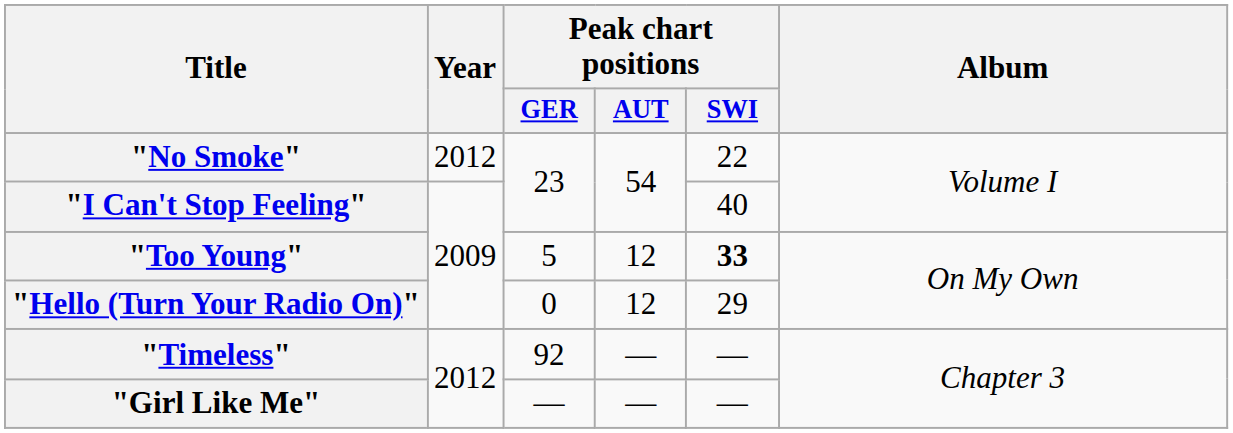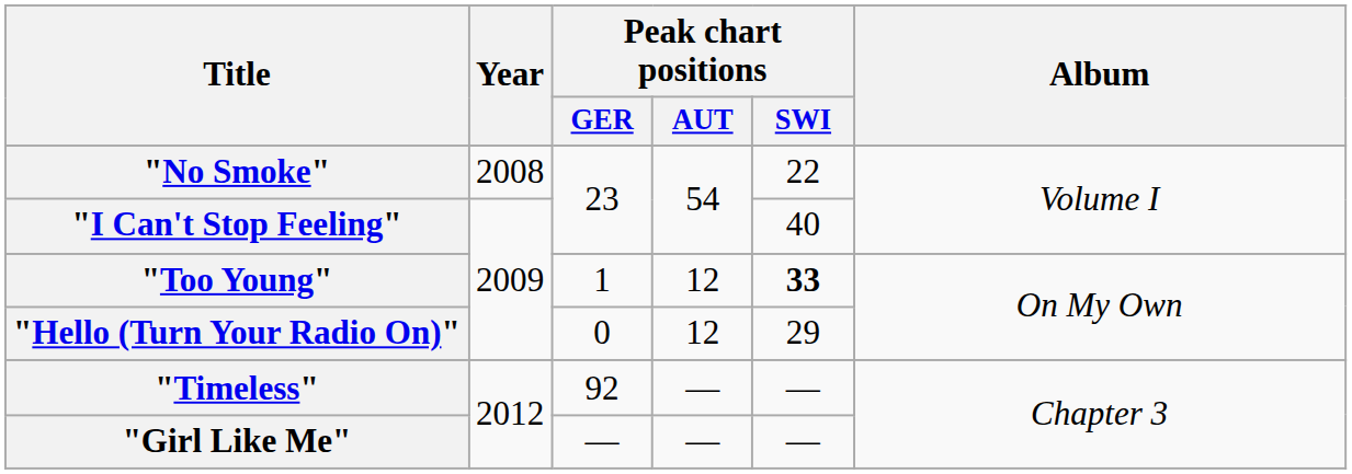 <table class="wikitable plainrowheaders" style="text-align:center;">
 <tr>
 <th scope="col" rowspan="2">Title</th>
 <th scope="col" rowspan="2" style="width:2em;">Year</th>
 <th scope="col" colspan="3">Peak chart positions</th>
 <th scope="col" rowspan="2" style="width:14em;">Album</th>
 </tr>
 <tr>
 <th style="width:3em;font-size:85%"><a href='#'>GER</a><br></th>
 <th style="width:3em;font-size:85%"><a href='#'>AUT</a><br></th>
 <th style="width:3em;font-size:85%"><a href='#'>SWI</a><br></th>
 </tr>
 <tr>
 <th scope="row">"<a href='#'>No Smoke</a>"</th>
-<td rowspan="1">2012</td>
+<td rowspan="1">2008</td>
 <td rowspan="2">23</td>
 <td rowspan="2">54</td>
 <td>22</td>
 <td align="center" rowspan="2"><em>Volume I</em></td>
 </tr>
 <tr>
 <th scope="row">"<a href='#'>I Can't Stop Feeling</a>"</th>
 <td rowspan="3">2009</td>
 <td>40</td>
 </tr>
 <tr>
 <th scope="row">"<a href='#'>Too Young</a>"</th>
-<td>5</td>
+<td>1</td>
 <td>12</td>
 <td><strong>33</strong></td>
 <td align="center" rowspan="2"><em>On My Own</em></td>
 </tr>
 <tr>
 <th scope="row">"<a href='#'>Hello (Turn Your Radio On)</a>"</th>
 <td>0</td>
 <td>12</td>
 <td>29</td>
 </tr>
 <tr>
 <th scope="row">"<a href='#'>Timeless</a>"</th>
 <td rowspan="2">2012</td>
 <td>92</td>
 <td>—</td>
 <td>—</td>
 <td align="center" rowspan="2"><em>Chapter 3</em></td>
 </tr>
 <tr>
 <th scope="row">"Girl Like Me"</th>
 <td>—</td>
 <td>—</td>
 <td>—</td>
 </tr>
 </table>
